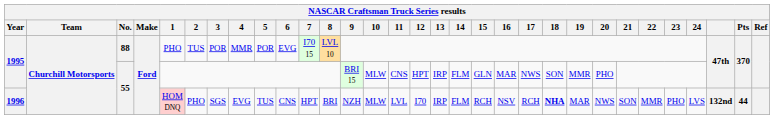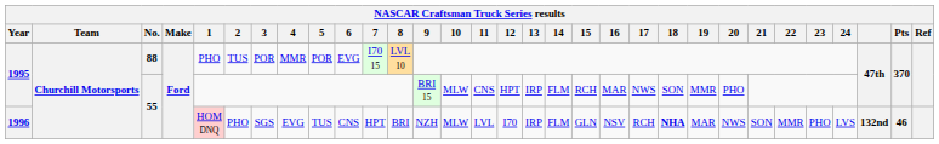 <table class="wikitable" style="text-align:center; font-size:75%">
 <tr>
 <th colspan=45><a href='#'>NASCAR Craftsman Truck Series</a> results</th>
 </tr>
 <tr>
 <th>Year</th>
 <th>Team</th>
 <th>No.</th>
 <th>Make</th>
 <th>1</th>
 <th>2</th>
 <th>3</th>
 <th>4</th>
 <th>5</th>
 <th>6</th>
 <th>7</th>
 <th>8</th>
 <th>9</th>
 <th>10</th>
 <th>11</th>
 <th>12</th>
 <th>13</th>
 <th>14</th>
 <th>15</th>
 <th>16</th>
 <th>17</th>
 <th>18</th>
 <th>19</th>
 <th>20</th>
 <th>21</th>
 <th>22</th>
 <th>23</th>
 <th>24</th>
 <th></th>
 <th>Pts</th>
 <th>Ref</th>
 </tr>
 <tr>
 <th rowspan=2><a href='#'>1995</a></th>
 <th rowspan=3><a href='#'>Churchill Motorsports</a></th>
 <th>88</th>
 <th rowspan=3><a href='#'>Ford</a></th>
 <td><a href='#'>PHO</a></td>
 <td><a href='#'>TUS</a></td>
 <td><a href='#'>POR</a></td>
 <td><a href='#'>MMR</a></td>
 <td><a href='#'>POR</a></td>
 <td><a href='#'>EVG</a></td>
 <td style="background:#DFFFDF;"><a href='#'>I70</a><br><small>15</small></td>
 <td style="background:#FFDF9F;"><a href='#'>LVL</a><br><small>10</small></td>
 <td colspan=16></td>
 <th rowspan=2>47th</th>
 <th rowspan=2>370</th>
 <th rowspan=2></th>
 </tr>
 <tr>
 <th rowspan=2>55</th>
 <td colspan=8></td>
 <td style="background:#DFFFDF;"><a href='#'>BRI</a><br><small>15</small></td>
 <td><a href='#'>MLW</a></td>
 <td><a href='#'>CNS</a></td>
 <td><a href='#'>HPT</a></td>
 <td><a href='#'>IRP</a></td>
 <td><a href='#'>FLM</a></td>
-<td><a href='#'>GLN</a></td>
+<td><a href='#'>RCH</a></td>
 <td><a href='#'>MAR</a></td>
 <td><a href='#'>NWS</a></td>
 <td><a href='#'>SON</a></td>
 <td><a href='#'>MMR</a></td>
 <td><a href='#'>PHO</a></td>
 <td colspan=4></td>
 </tr>
 <tr>
 <th><a href='#'>1996</a></th>
 <td style="background:#FFCFCF;"><a href='#'>HOM</a><br><small>DNQ</small></td>
 <td><a href='#'>PHO</a></td>
 <td><a href='#'>SGS</a></td>
 <td><a href='#'>EVG</a></td>
 <td><a href='#'>TUS</a></td>
 <td><a href='#'>CNS</a></td>
 <td><a href='#'>HPT</a></td>
 <td><a href='#'>BRI</a></td>
 <td><a href='#'>NZH</a></td>
 <td><a href='#'>MLW</a></td>
 <td><a href='#'>LVL</a></td>
 <td><a href='#'>I70</a></td>
 <td><a href='#'>IRP</a></td>
 <td><a href='#'>FLM</a></td>
-<td><a href='#'>RCH</a></td>
+<td><a href='#'>GLN</a></td>
 <td><a href='#'>NSV</a></td>
 <td><a href='#'>RCH</a></td>
 <td><strong><a href='#'>NHA</a></strong></td>
 <td><a href='#'>MAR</a></td>
 <td><a href='#'>NWS</a></td>
 <td><a href='#'>SON</a></td>
 <td><a href='#'>MMR</a></td>
 <td><a href='#'>PHO</a></td>
 <td><a href='#'>LVS</a></td>
 <th>132nd</th>
-<th>44</th>
+<th>46</th>
 <th></th>
 </tr>
 </table>
